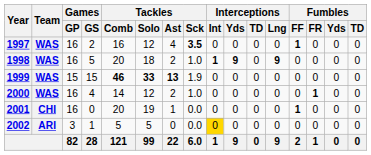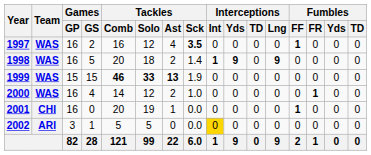 <table class="wikitable" style="text-align:center">
 <tr>
 <th rowspan="2">Year</th>
 <th rowspan="2">Team</th>
 <th colspan="2">Games</th>
 <th colspan="4">Tackles</th>
 <th colspan="4">Interceptions</th>
 <th colspan="4">Fumbles</th>
 </tr>
 <tr>
 <th>GP</th>
 <th>GS</th>
 <th>Comb</th>
 <th>Solo</th>
 <th>Ast</th>
 <th>Sck</th>
 <th>Int</th>
 <th>Yds</th>
 <th>TD</th>
 <th>Lng</th>
 <th>FF</th>
 <th>FR</th>
 <th>Yds</th>
 <th>TD</th>
 </tr>
 <tr>
 <th><a href='#'>1997</a></th>
 <th><a href='#'>WAS</a></th>
 <td>16</td>
 <td>2</td>
 <td>16</td>
 <td>12</td>
 <td>4</td>
 <td><strong>3.5</strong></td>
 <td>0</td>
 <td>0</td>
 <td>0</td>
 <td>0</td>
 <td><strong>1</strong></td>
 <td>0</td>
 <td>0</td>
 <td>0</td>
 </tr>
 <tr>
 <th><a href='#'>1998</a></th>
 <th><a href='#'>WAS</a></th>
 <td>16</td>
 <td>5</td>
 <td>20</td>
 <td>18</td>
 <td>2</td>
-<td>1.0</td>
+<td>1.4</td>
 <td><strong>1</strong></td>
 <td><strong>9</strong></td>
 <td>0</td>
 <td><strong>9</strong></td>
 <td>0</td>
 <td>0</td>
 <td>0</td>
 <td>0</td>
 </tr>
 <tr>
 <th><a href='#'>1999</a></th>
 <th><a href='#'>WAS</a></th>
 <td>15</td>
 <td>15</td>
 <td><strong>46</strong></td>
 <td><strong>33</strong></td>
 <td><strong>13</strong></td>
 <td>1.9</td>
 <td>0</td>
 <td>0</td>
 <td>0</td>
 <td>0</td>
 <td>0</td>
 <td>0</td>
 <td>0</td>
 <td>0</td>
 </tr>
 <tr>
 <th><a href='#'>2000</a></th>
 <th><a href='#'>WAS</a></th>
 <td>16</td>
 <td>4</td>
 <td>14</td>
 <td>12</td>
 <td>2</td>
 <td>1.0</td>
 <td>0</td>
 <td>0</td>
 <td>0</td>
 <td>0</td>
 <td>0</td>
 <td><strong>1</strong></td>
 <td>0</td>
 <td>0</td>
 </tr>
 <tr>
 <th><a href='#'>2001</a></th>
 <th><a href='#'>CHI</a></th>
 <td>16</td>
 <td>0</td>
 <td>20</td>
 <td>19</td>
 <td>1</td>
 <td>0.0</td>
 <td>0</td>
 <td>0</td>
 <td>0</td>
 <td>0</td>
 <td><strong>1</strong></td>
 <td>0</td>
 <td>0</td>
 <td>0</td>
 </tr>
 <tr>
 <th><a href='#'>2002</a></th>
 <th><a href='#'>ARI</a></th>
 <td>3</td>
 <td>1</td>
 <td>5</td>
 <td>5</td>
 <td>0</td>
 <td>0.0</td>
 <td style="background: gold;">0</td>
 <td>0</td>
 <td>0</td>
 <td>0</td>
 <td>0</td>
 <td>0</td>
 <td>0</td>
 <td>0</td>
 </tr>
 <tr>
 <th colspan="2"></th>
 <th>82</th>
 <th>28</th>
 <th>121</th>
 <th>99</th>
 <th>22</th>
 <th>6.0</th>
 <th>1</th>
 <th>9</th>
 <th>0</th>
 <th>9</th>
 <th>2</th>
 <th>1</th>
 <th>0</th>
 <th>0</th>
 </tr>
 </table>
